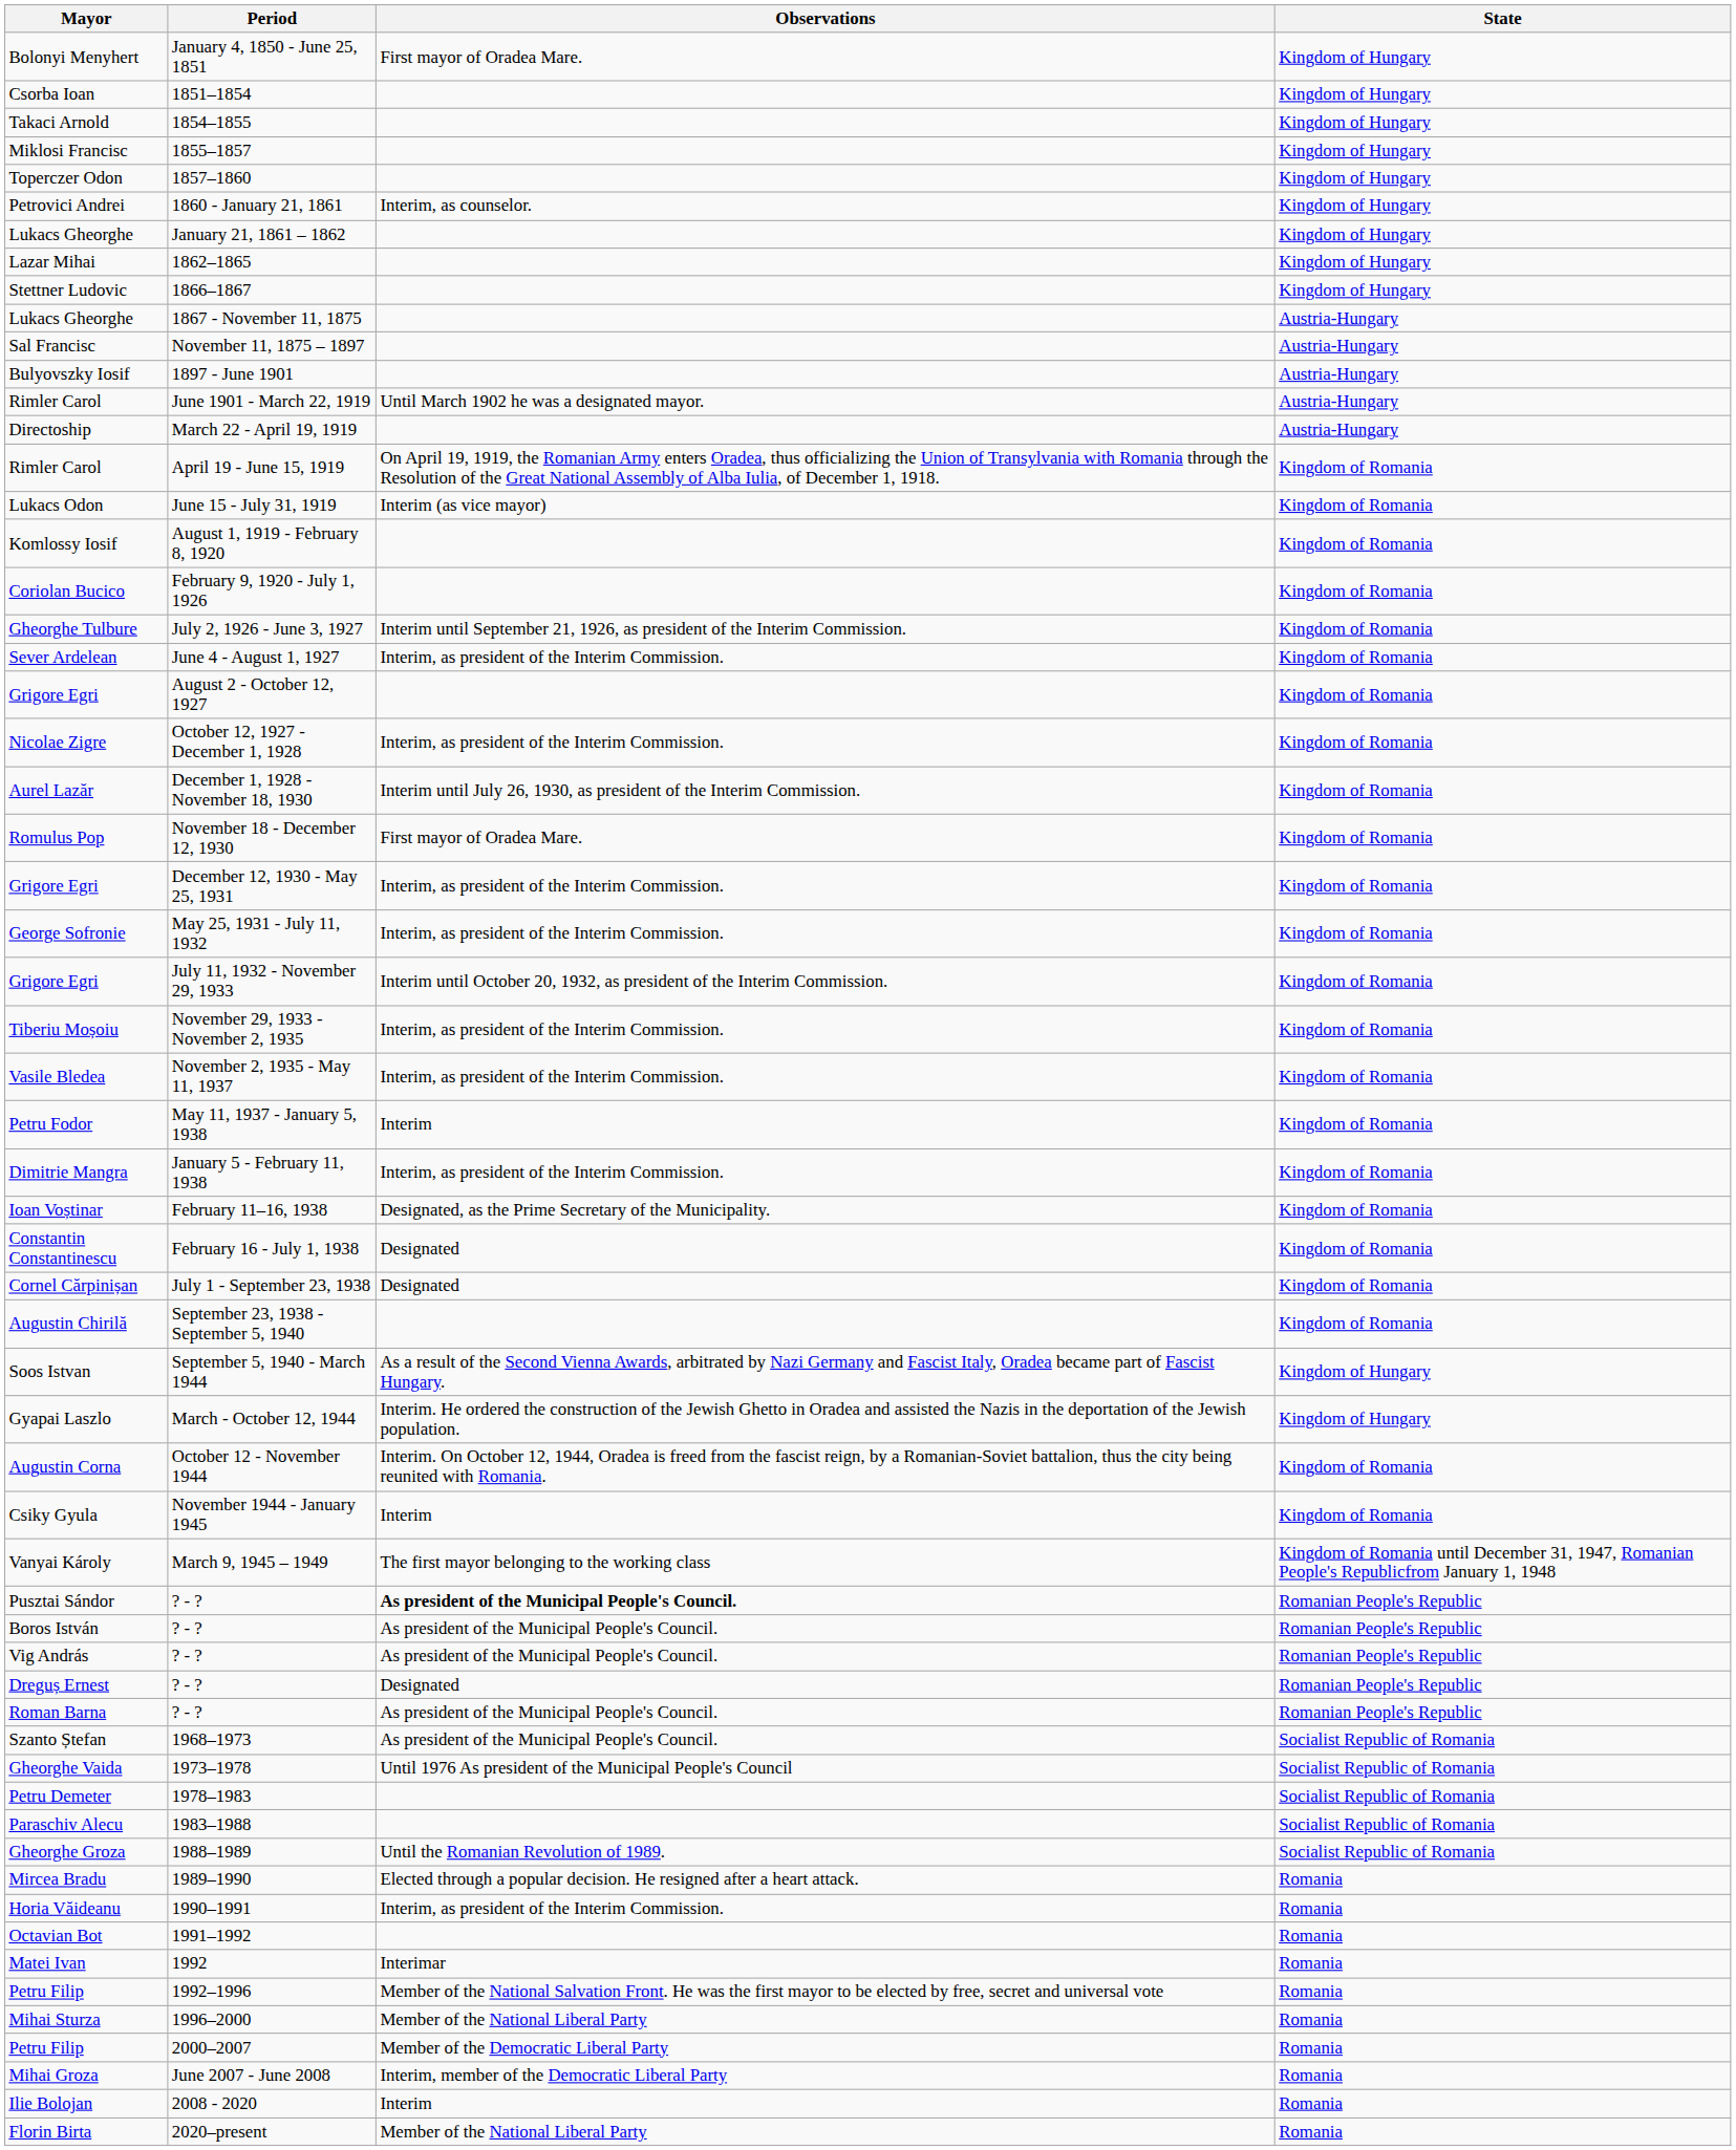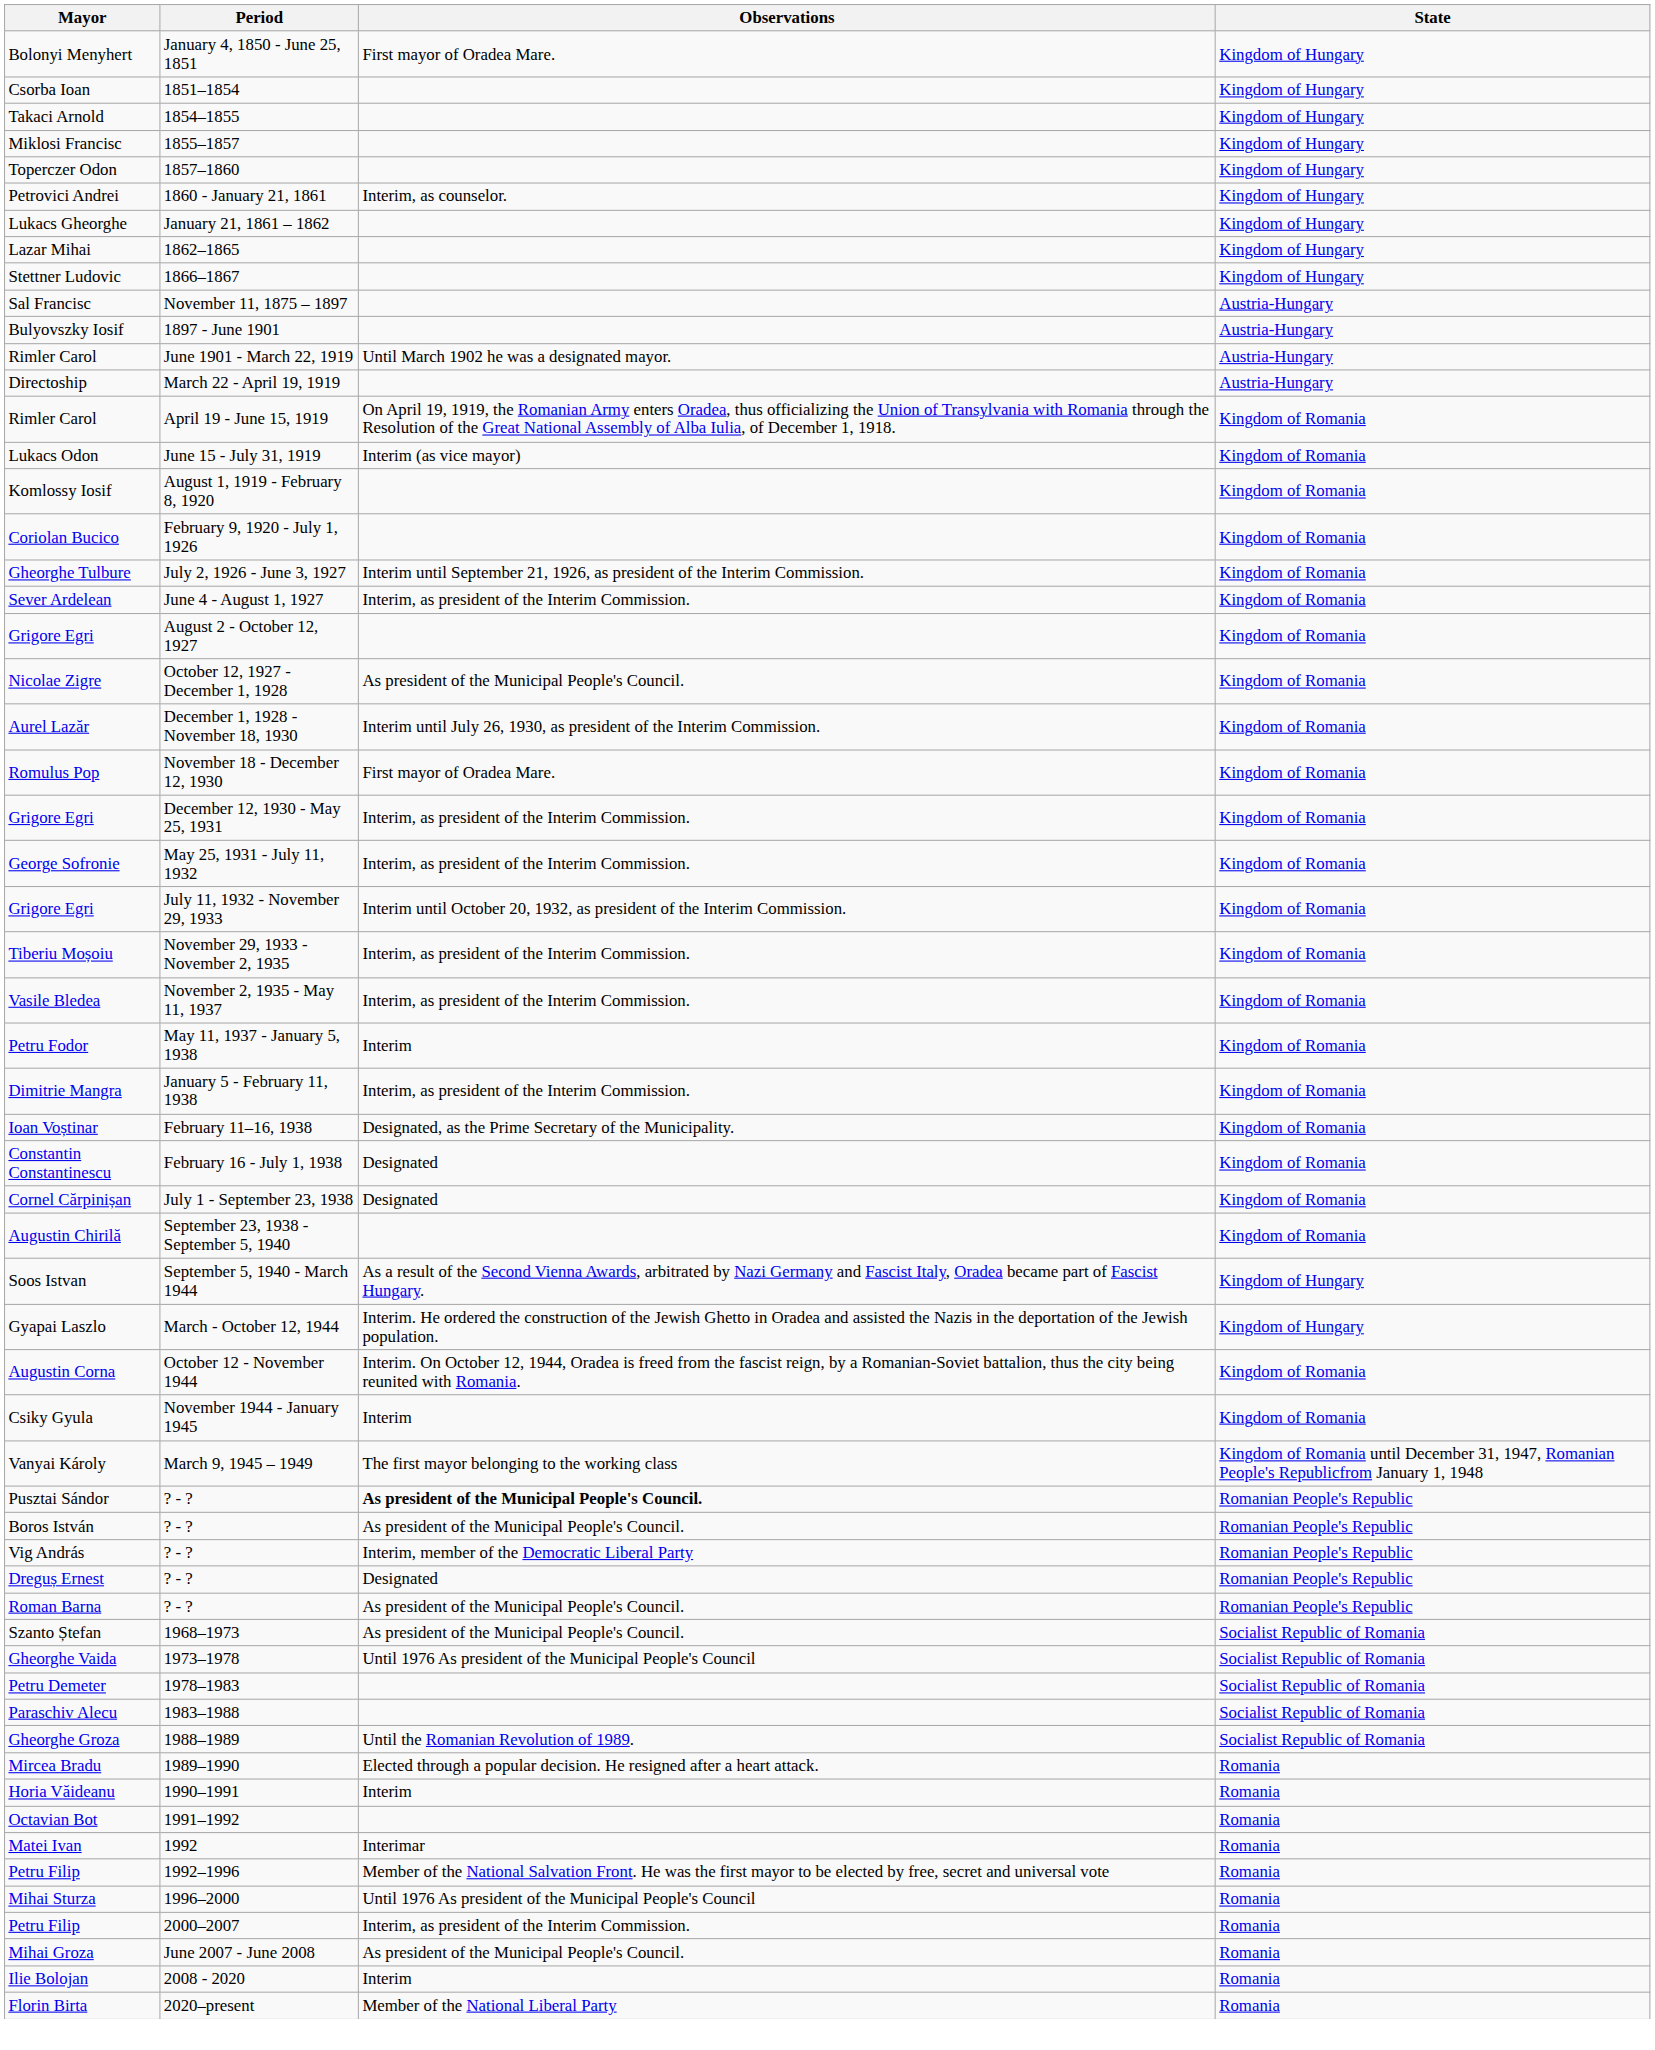 <table class="wikitable sortable">
 <tr>
 <th>Mayor</th>
 <th>Period</th>
 <th>Observations</th>
 <th>State</th>
 </tr>
 <tr>
 <td>Bolonyi Menyhert</td>
 <td>January 4, 1850 - June 25, 1851</td>
 <td>First mayor of Oradea Mare.</td>
 <td><a href='#'>Kingdom of Hungary</a></td>
 </tr>
 <tr>
 <td>Csorba Ioan</td>
 <td>1851–1854</td>
 <td></td>
 <td><a href='#'>Kingdom of Hungary</a></td>
 </tr>
 <tr>
 <td>Takaci Arnold</td>
 <td>1854–1855</td>
 <td></td>
 <td><a href='#'>Kingdom of Hungary</a></td>
 </tr>
 <tr>
 <td>Miklosi Francisc</td>
 <td>1855–1857</td>
 <td></td>
 <td><a href='#'>Kingdom of Hungary</a></td>
 </tr>
 <tr>
 <td>Toperczer Odon</td>
 <td>1857–1860</td>
 <td></td>
 <td><a href='#'>Kingdom of Hungary</a></td>
 </tr>
 <tr>
 <td>Petrovici Andrei</td>
 <td>1860 - January 21, 1861</td>
 <td>Interim, as counselor.</td>
 <td><a href='#'>Kingdom of Hungary</a></td>
 </tr>
 <tr>
 <td>Lukacs Gheorghe</td>
 <td>January 21, 1861 – 1862</td>
 <td></td>
 <td><a href='#'>Kingdom of Hungary</a></td>
 </tr>
 <tr>
 <td>Lazar Mihai</td>
 <td>1862–1865</td>
 <td></td>
 <td><a href='#'>Kingdom of Hungary</a></td>
 </tr>
 <tr>
 <td>Stettner Ludovic</td>
 <td>1866–1867</td>
 <td></td>
 <td><a href='#'>Kingdom of Hungary</a></td>
-</tr>
-<tr>
-<td>Lukacs Gheorghe</td>
-<td>1867 - November 11, 1875</td>
-<td></td>
-<td><a href='#'>Austria-Hungary</a></td>
 </tr>
 <tr>
 <td>Sal Francisc</td>
 <td>November 11, 1875 – 1897</td>
 <td></td>
 <td><a href='#'>Austria-Hungary</a></td>
 </tr>
 <tr>
 <td>Bulyovszky Iosif</td>
 <td>1897 - June 1901</td>
 <td></td>
 <td><a href='#'>Austria-Hungary</a></td>
 </tr>
 <tr>
 <td>Rimler Carol</td>
 <td>June 1901 - March 22, 1919</td>
 <td>Until March 1902 he was a designated mayor.</td>
 <td><a href='#'>Austria-Hungary</a></td>
 </tr>
 <tr>
 <td>Directoship</td>
 <td>March 22 - April 19, 1919</td>
 <td></td>
 <td><a href='#'>Austria-Hungary</a></td>
 </tr>
 <tr>
 <td>Rimler Carol</td>
 <td>April 19 - June 15, 1919</td>
 <td>On April 19, 1919, the <a href='#'>Romanian Army</a> enters <a href='#'>Oradea</a>, thus officializing the <a href='#'>Union of Transylvania with Romania</a> through the Resolution of the <a href='#'>Great National Assembly of Alba Iulia</a>, of December 1, 1918.</td>
 <td><a href='#'>Kingdom of Romania</a></td>
 </tr>
 <tr>
 <td>Lukacs Odon</td>
 <td>June 15 - July 31, 1919</td>
 <td>Interim (as vice mayor)</td>
 <td><a href='#'>Kingdom of Romania</a></td>
 </tr>
 <tr>
 <td>Komlossy Iosif</td>
 <td>August 1, 1919 - February 8, 1920</td>
 <td></td>
 <td><a href='#'>Kingdom of Romania</a></td>
 </tr>
 <tr>
 <td><a href='#'>Coriolan Bucico</a></td>
 <td>February 9, 1920 - July 1, 1926</td>
 <td></td>
 <td><a href='#'>Kingdom of Romania</a></td>
 </tr>
 <tr>
 <td><a href='#'>Gheorghe Tulbure</a></td>
 <td>July 2, 1926 - June 3, 1927</td>
 <td>Interim until September 21, 1926, as president of the Interim Commission.</td>
 <td><a href='#'>Kingdom of Romania</a></td>
 </tr>
 <tr>
 <td><a href='#'>Sever Ardelean</a></td>
 <td>June 4 - August 1, 1927</td>
 <td>Interim, as president of the Interim Commission.</td>
 <td><a href='#'>Kingdom of Romania</a></td>
 </tr>
 <tr>
 <td><a href='#'>Grigore Egri</a></td>
 <td>August 2 - October 12, 1927</td>
 <td></td>
 <td><a href='#'>Kingdom of Romania</a></td>
 </tr>
 <tr>
 <td><a href='#'>Nicolae Zigre</a></td>
 <td>October 12, 1927 - December 1, 1928</td>
-<td>Interim, as president of the Interim Commission.</td>
+<td>As president of the Municipal People's Council.</td>
 <td><a href='#'>Kingdom of Romania</a></td>
 </tr>
 <tr>
 <td><a href='#'>Aurel Lazăr</a></td>
 <td>December 1, 1928 - November 18, 1930</td>
 <td>Interim until July 26, 1930, as president of the Interim Commission.</td>
 <td><a href='#'>Kingdom of Romania</a></td>
 </tr>
 <tr>
 <td><a href='#'>Romulus Pop</a></td>
 <td>November 18 - December 12, 1930</td>
 <td>First mayor of Oradea Mare.</td>
 <td><a href='#'>Kingdom of Romania</a></td>
 </tr>
 <tr>
 <td><a href='#'>Grigore Egri</a></td>
 <td>December 12, 1930 - May 25, 1931</td>
 <td>Interim, as president of the Interim Commission.</td>
 <td><a href='#'>Kingdom of Romania</a></td>
 </tr>
 <tr>
 <td><a href='#'>George Sofronie</a></td>
 <td>May 25, 1931 - July 11, 1932</td>
 <td>Interim, as president of the Interim Commission.</td>
 <td><a href='#'>Kingdom of Romania</a></td>
 </tr>
 <tr>
 <td><a href='#'>Grigore Egri</a></td>
 <td>July 11, 1932 - November 29, 1933</td>
 <td>Interim until October 20, 1932, as president of the Interim Commission.</td>
 <td><a href='#'>Kingdom of Romania</a></td>
 </tr>
 <tr>
 <td><a href='#'>Tiberiu Moșoiu</a></td>
 <td>November 29, 1933 - November 2, 1935</td>
 <td>Interim, as president of the Interim Commission.</td>
 <td><a href='#'>Kingdom of Romania</a></td>
 </tr>
 <tr>
 <td><a href='#'>Vasile Bledea</a></td>
 <td>November 2, 1935 - May 11, 1937</td>
 <td>Interim, as president of the Interim Commission.</td>
 <td><a href='#'>Kingdom of Romania</a></td>
 </tr>
 <tr>
 <td><a href='#'>Petru Fodor</a></td>
 <td>May 11, 1937 - January 5, 1938</td>
 <td>Interim</td>
 <td><a href='#'>Kingdom of Romania</a></td>
 </tr>
 <tr>
 <td><a href='#'>Dimitrie Mangra</a></td>
 <td>January 5 - February 11, 1938</td>
 <td>Interim, as president of the Interim Commission.</td>
 <td><a href='#'>Kingdom of Romania</a></td>
 </tr>
 <tr>
 <td><a href='#'>Ioan Voștinar</a></td>
 <td>February 11–16, 1938</td>
 <td>Designated, as the Prime Secretary of the Municipality.</td>
 <td><a href='#'>Kingdom of Romania</a></td>
 </tr>
 <tr>
 <td><a href='#'>Constantin Constantinescu</a></td>
 <td>February 16 - July 1, 1938</td>
 <td>Designated</td>
 <td><a href='#'>Kingdom of Romania</a></td>
 </tr>
 <tr>
 <td><a href='#'>Cornel Cărpinișan</a></td>
 <td>July 1 - September 23, 1938</td>
 <td>Designated</td>
 <td><a href='#'>Kingdom of Romania</a></td>
 </tr>
 <tr>
 <td><a href='#'>Augustin Chirilă</a></td>
 <td>September 23, 1938 - September 5, 1940</td>
 <td></td>
 <td><a href='#'>Kingdom of Romania</a></td>
 </tr>
 <tr>
 <td>Soos Istvan</td>
 <td>September 5, 1940 - March 1944</td>
 <td>As a result of the <a href='#'>Second Vienna Awards</a>, arbitrated by <a href='#'>Nazi Germany</a> and <a href='#'>Fascist Italy</a>, <a href='#'>Oradea</a> became part of  <a href='#'>Fascist Hungary</a>.</td>
 <td><a href='#'>Kingdom of Hungary</a></td>
 </tr>
 <tr>
 <td>Gyapai Laszlo</td>
 <td>March - October 12, 1944</td>
 <td>Interim. He ordered the construction of the Jewish Ghetto in Oradea and assisted the Nazis in the deportation of the Jewish population.</td>
 <td><a href='#'>Kingdom of Hungary</a></td>
 </tr>
 <tr>
 <td><a href='#'>Augustin Corna</a></td>
 <td>October 12 - November 1944</td>
 <td>Interim. On October 12, 1944, Oradea is freed from the fascist reign, by a Romanian-Soviet battalion, thus the city being reunited with <a href='#'>Romania</a>.</td>
 <td><a href='#'>Kingdom of Romania</a></td>
 </tr>
 <tr>
 <td>Csiky Gyula</td>
 <td>November 1944 - January 1945</td>
 <td>Interim</td>
 <td><a href='#'>Kingdom of Romania</a></td>
 </tr>
 <tr>
 <td>Vanyai Károly</td>
 <td>March 9, 1945 – 1949</td>
 <td>The first mayor belonging to the working class</td>
 <td><a href='#'>Kingdom of Romania</a> until December 31, 1947, <a href='#'>Romanian People's Republicfrom</a> January 1, 1948</td>
 </tr>
 <tr>
 <td>Pusztai Sándor</td>
 <td>? - ?</td>
 <td><strong>As president of the Municipal People's Council.</strong></td>
 <td><a href='#'>Romanian People's Republic</a></td>
 </tr>
 <tr>
 <td>Boros István</td>
 <td>? - ?</td>
 <td>As president of the Municipal People's Council.</td>
 <td><a href='#'>Romanian People's Republic</a></td>
 </tr>
 <tr>
 <td>Vig András</td>
 <td>? - ?</td>
-<td>As president of the Municipal People's Council.</td>
+<td>Interim, member of the <a href='#'>Democratic Liberal Party</a></td>
 <td><a href='#'>Romanian People's Republic</a></td>
 </tr>
 <tr>
 <td><a href='#'>Dreguș Ernest</a></td>
 <td>? - ?</td>
 <td>Designated</td>
 <td><a href='#'>Romanian People's Republic</a></td>
 </tr>
 <tr>
 <td><a href='#'>Roman Barna</a></td>
 <td>? - ?</td>
 <td>As president of the Municipal People's Council.</td>
 <td><a href='#'>Romanian People's Republic</a></td>
 </tr>
 <tr>
 <td>Szanto Ștefan</td>
 <td>1968–1973</td>
 <td>As president of the Municipal People's Council.</td>
 <td><a href='#'>Socialist Republic of Romania</a></td>
 </tr>
 <tr>
 <td><a href='#'>Gheorghe Vaida</a></td>
 <td>1973–1978</td>
 <td>Until 1976 As president of the Municipal People's Council</td>
 <td><a href='#'>Socialist Republic of Romania</a></td>
 </tr>
 <tr>
 <td><a href='#'>Petru Demeter</a></td>
 <td>1978–1983</td>
 <td></td>
 <td><a href='#'>Socialist Republic of Romania</a></td>
 </tr>
 <tr>
 <td><a href='#'>Paraschiv Alecu</a></td>
 <td>1983–1988</td>
 <td></td>
 <td><a href='#'>Socialist Republic of Romania</a></td>
 </tr>
 <tr>
 <td><a href='#'>Gheorghe Groza</a></td>
 <td>1988–1989</td>
 <td>Until the <a href='#'>Romanian Revolution of 1989</a>.</td>
 <td><a href='#'>Socialist Republic of Romania</a></td>
 </tr>
 <tr>
 <td><a href='#'>Mircea Bradu</a></td>
 <td>1989–1990</td>
 <td>Elected through a popular decision. He resigned after a heart attack.</td>
 <td><a href='#'>Romania</a></td>
 </tr>
 <tr>
 <td><a href='#'>Horia Văideanu</a></td>
 <td>1990–1991</td>
-<td>Interim, as president of the Interim Commission.</td>
+<td>Interim</td>
 <td><a href='#'>Romania</a></td>
 </tr>
 <tr>
 <td><a href='#'>Octavian Bot</a></td>
 <td>1991–1992</td>
 <td></td>
 <td><a href='#'>Romania</a></td>
 </tr>
 <tr>
 <td><a href='#'>Matei Ivan</a></td>
 <td>1992</td>
 <td>Interimar</td>
 <td><a href='#'>Romania</a></td>
 </tr>
 <tr>
 <td><a href='#'>Petru Filip</a></td>
 <td>1992–1996</td>
 <td>Member of the <a href='#'>National Salvation Front</a>. He was the first mayor to be elected by free, secret and universal vote</td>
 <td><a href='#'>Romania</a></td>
 </tr>
 <tr>
 <td><a href='#'>Mihai Sturza</a></td>
 <td>1996–2000</td>
-<td>Member of the <a href='#'>National Liberal Party</a></td>
+<td>Until 1976 As president of the Municipal People's Council</td>
 <td><a href='#'>Romania</a></td>
 </tr>
 <tr>
 <td><a href='#'>Petru Filip</a></td>
 <td>2000–2007</td>
-<td>Member of the <a href='#'>Democratic Liberal Party</a></td>
+<td>Interim, as president of the Interim Commission.</td>
 <td><a href='#'>Romania</a></td>
 </tr>
 <tr>
 <td><a href='#'>Mihai Groza</a></td>
 <td>June 2007 - June 2008</td>
-<td>Interim, member of the <a href='#'>Democratic Liberal Party</a></td>
+<td>As president of the Municipal People's Council.</td>
 <td><a href='#'>Romania</a></td>
 </tr>
 <tr>
 <td><a href='#'>Ilie Bolojan</a></td>
 <td>2008 - 2020</td>
 <td>Interim</td>
 <td><a href='#'>Romania</a></td>
 </tr>
 <tr>
 <td><a href='#'>Florin Birta</a></td>
 <td>2020–present</td>
 <td>Member of the <a href='#'>National Liberal Party</a></td>
 <td><a href='#'>Romania</a></td>
 </tr>
 <tr class="sortbottom">
 </tr>
 </table>
